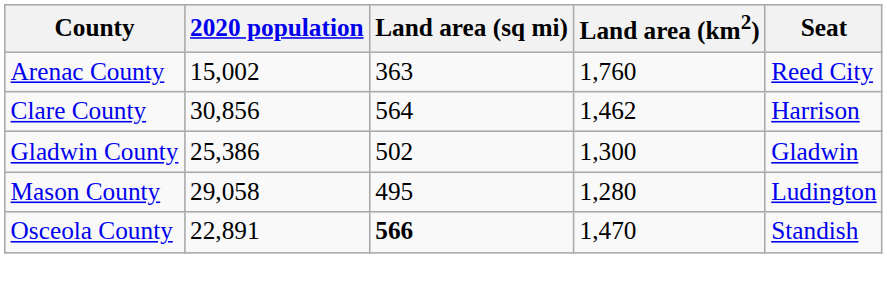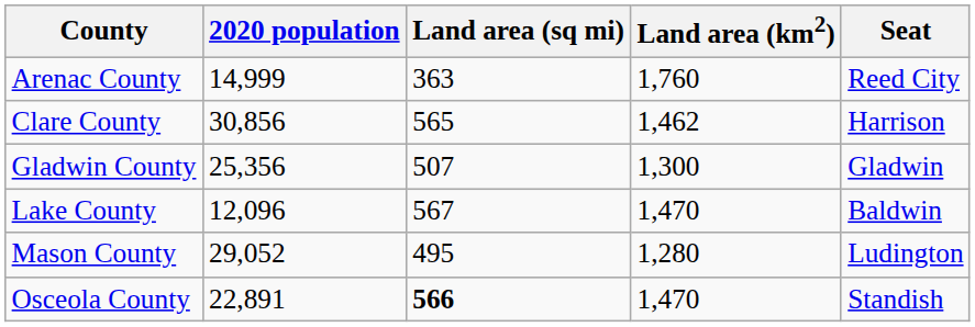 <table class="wikitable sortable">
 <tr>
 <th>County</th>
 <th><a href='#'>2020 population</a></th>
 <th>Land area (sq mi)</th>
 <th>Land area (km<sup>2</sup>)</th>
 <th>Seat</th>
 </tr>
 <tr>
 <td><a href='#'>Arenac County</a></td>
-<td>15,002</td>
+<td>14,999</td>
 <td>363</td>
 <td>1,760</td>
 <td><a href='#'>Reed City</a></td>
 </tr>
 <tr>
 <td><a href='#'>Clare County</a></td>
 <td>30,856</td>
-<td>564</td>
+<td>565</td>
 <td>1,462</td>
 <td><a href='#'>Harrison</a></td>
 </tr>
 <tr>
 <td><a href='#'>Gladwin County</a></td>
-<td>25,386</td>
-<td>502</td>
+<td>25,356</td>
+<td>507</td>
 <td>1,300</td>
 <td><a href='#'>Gladwin</a></td>
 </tr>
 <tr>
+<td><a href='#'>Lake County</a></td>
+<td>12,096</td>
+<td>567</td>
+<td>1,470</td>
+<td><a href='#'>Baldwin</a></td>
+</tr>
+<tr>
 <td><a href='#'>Mason County</a></td>
-<td>29,058</td>
+<td>29,052</td>
 <td>495</td>
 <td>1,280</td>
 <td><a href='#'>Ludington</a></td>
 </tr>
 <tr>
 <td><a href='#'>Osceola County</a></td>
 <td>22,891</td>
 <td><strong>566</strong></td>
 <td>1,470</td>
 <td><a href='#'>Standish</a></td>
 </tr>
 </table>
